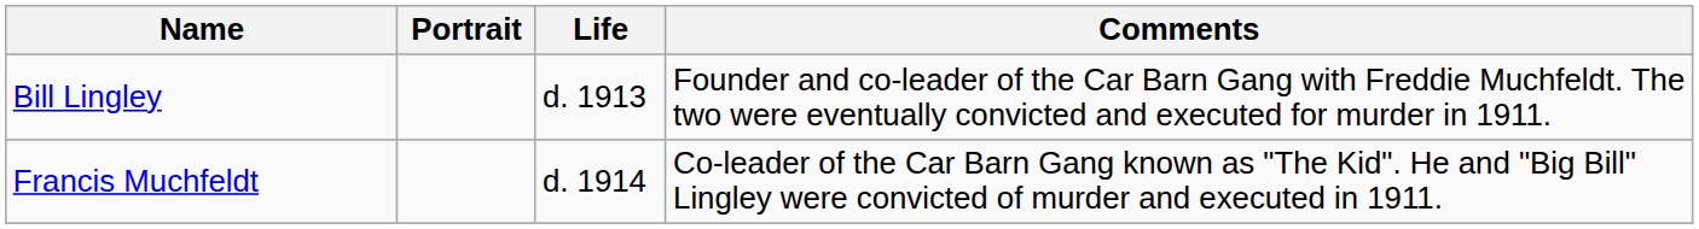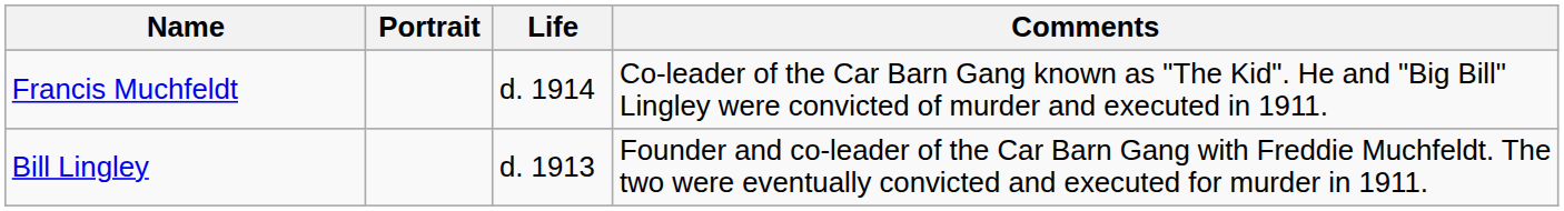 <table class=wikitable>
 <tr>
 <th width="21%">Name</th>
 <th width="7%">Portrait</th>
 <th width="7%">Life</th>
 <th width="55%">Comments</th>
 </tr>
 <tr>
+<td><a href='#'>Francis Muchfeldt</a></td>
+<td></td>
+<td>d. 1914</td>
+<td>Co-leader of the Car Barn Gang known as "The Kid". He and "Big Bill" Lingley were convicted of murder and executed in 1911.</td>
+</tr>
+<tr>
 <td><a href='#'>Bill Lingley</a></td>
 <td></td>
 <td>d. 1913</td>
 <td>Founder and co-leader of the Car Barn Gang with Freddie Muchfeldt. The two were eventually convicted and executed for murder in 1911.</td>
 </tr>
-<tr>
-<td><a href='#'>Francis Muchfeldt</a></td>
-<td></td>
-<td>d. 1914</td>
-<td>Co-leader of the Car Barn Gang known as "The Kid". He and "Big Bill" Lingley were convicted of murder and executed in 1911.</td>
-</tr>
 </table>
